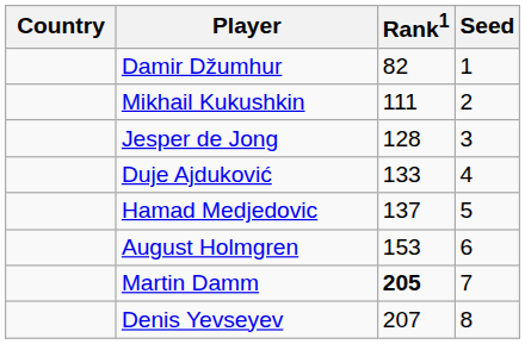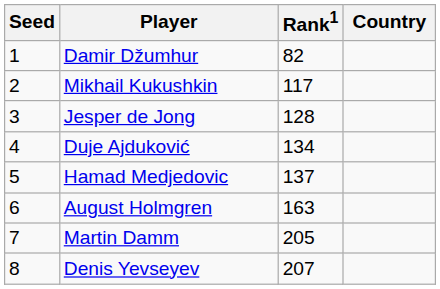 <table class="sortable wikitable">
 <tr>
-<th width="70">Country</th>
+<th>Seed</th>
 <th width="175">Player</th>
 <th>Rank<sup>1</sup></th>
-<th>Seed</th>
+<th width="70">Country</th>
 </tr>
 <tr>
-<td></td>
+<td>1</td>
 <td><a href='#'>Damir Džumhur</a></td>
 <td>82</td>
-<td>1</td>
+<td></td>
 </tr>
 <tr>
+<td>2</td>
+<td><a href='#'>Mikhail Kukushkin</a></td>
+<td>117</td>
 <td></td>
-<td><a href='#'>Mikhail Kukushkin</a></td>
-<td>111</td>
-<td>2</td>
 </tr>
 <tr>
-<td></td>
+<td>3</td>
 <td><a href='#'>Jesper de Jong</a></td>
 <td>128</td>
-<td>3</td>
+<td></td>
 </tr>
 <tr>
+<td>4</td>
+<td><a href='#'>Duje Ajduković</a></td>
+<td>134</td>
 <td></td>
-<td><a href='#'>Duje Ajduković</a></td>
-<td>133</td>
-<td>4</td>
 </tr>
 <tr>
-<td></td>
+<td>5</td>
 <td><a href='#'>Hamad Medjedovic</a></td>
 <td>137</td>
-<td>5</td>
+<td></td>
 </tr>
 <tr>
+<td>6</td>
+<td><a href='#'>August Holmgren</a></td>
+<td>163</td>
 <td></td>
-<td><a href='#'>August Holmgren</a></td>
-<td>153</td>
-<td>6</td>
 </tr>
 <tr>
+<td>7</td>
+<td><a href='#'>Martin Damm</a></td>
+<td>205</td>
 <td></td>
-<td><a href='#'>Martin Damm</a></td>
-<td><strong>205</strong></td>
-<td>7</td>
 </tr>
 <tr>
-<td></td>
+<td>8</td>
 <td><a href='#'>Denis Yevseyev</a></td>
 <td>207</td>
-<td>8</td>
+<td></td>
 </tr>
 </table>
